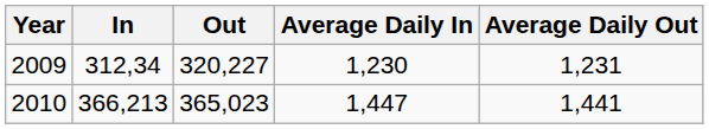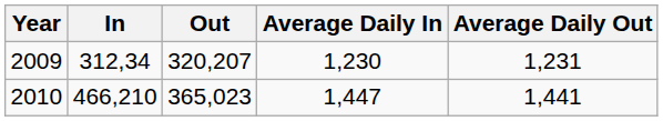 <table class="wikitable" style="text-align:center">
 <tr>
 <th>Year</th>
 <th>In</th>
 <th>Out</th>
 <th>Average Daily In</th>
 <th>Average Daily Out</th>
 </tr>
 <tr>
 <td>2009</td>
 <td>312,34</td>
-<td>320,227</td>
+<td>320,207</td>
 <td>1,230</td>
 <td>1,231</td>
 </tr>
 <tr>
 <td>2010</td>
-<td>366,213</td>
+<td>466,210</td>
 <td>365,023</td>
 <td>1,447</td>
 <td>1,441</td>
 </tr>
 </table>
